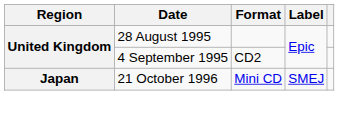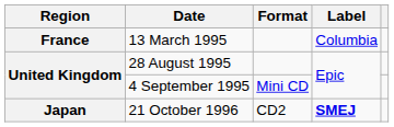 <table class="wikitable plainrowheaders">
 <tr>
 <th scope="col">Region</th>
 <th scope="col">Date</th>
 <th scope="col">Format</th>
 <th scope="col">Label</th>
 <th scope="col"></th>
+</tr>
+<tr>
+<th scope="row">France</th>
+<td>13 March 1995</td>
+<td></td>
+<td><a href='#'>Columbia</a></td>
+<td align="center"></td>
 </tr>
 <tr>
 <th scope="row" rowspan="2">United Kingdom</th>
 <td>28 August 1995</td>
 <td></td>
 <td rowspan="2"><a href='#'>Epic</a></td>
 <td align="center"></td>
 </tr>
 <tr>
 <td>4 September 1995</td>
-<td>CD2</td>
+<td><a href='#'>Mini CD</a></td>
 <td></td>
 </tr>
 <tr>
 <th scope="row">Japan</th>
 <td>21 October 1996</td>
-<td><a href='#'>Mini CD</a></td>
-<td><a href='#'>SMEJ</a></td>
+<td>CD2</td>
+<td><strong><a href='#'>SMEJ</a></strong></td>
 <td align="center"></td>
 </tr>
 </table>
